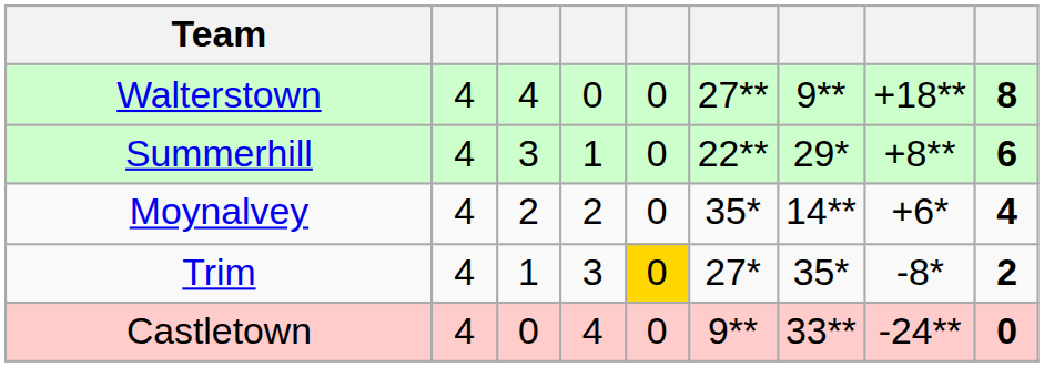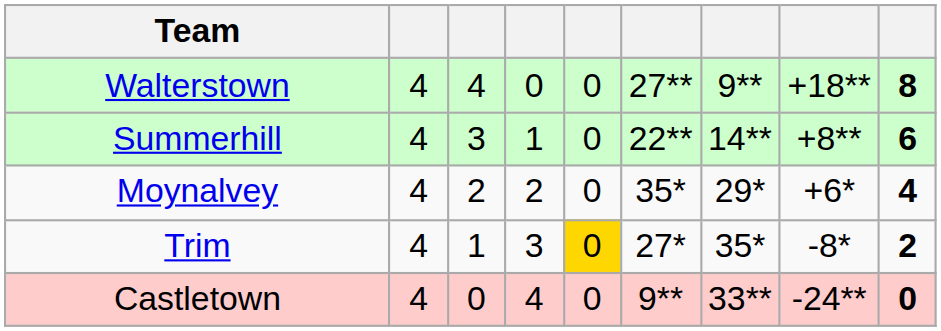 <table class="wikitable" style="text-align:center">
 <tr>
 <th style="width:175px;">Team</th>
 <th width="20"></th>
 <th width="20"></th>
 <th width="20"></th>
 <th width="20"></th>
 <th width="20"></th>
 <th width="20"></th>
 <th width="20"></th>
 <th width="20"></th>
 </tr>
 <tr style="background:#cfc;">
 <td><a href='#'>Walterstown</a></td>
 <td>4</td>
 <td>4</td>
 <td>0</td>
 <td>0</td>
 <td>27**</td>
 <td>9**</td>
 <td>+18**</td>
 <td><strong>8</strong></td>
 </tr>
 <tr style="background:#cfc;">
 <td><a href='#'>Summerhill</a></td>
 <td>4</td>
 <td>3</td>
 <td>1</td>
 <td>0</td>
 <td>22**</td>
-<td>29*</td>
+<td>14**</td>
 <td>+8**</td>
 <td><strong>6</strong></td>
 </tr>
 <tr>
 <td><a href='#'>Moynalvey</a></td>
 <td>4</td>
 <td>2</td>
 <td>2</td>
 <td>0</td>
 <td>35*</td>
-<td>14**</td>
+<td>29*</td>
 <td>+6*</td>
 <td><strong>4</strong></td>
 </tr>
 <tr>
 <td><a href='#'>Trim</a></td>
 <td>4</td>
 <td>1</td>
 <td>3</td>
 <td style="background: gold;">0</td>
 <td>27*</td>
 <td>35*</td>
 <td>-8*</td>
 <td><strong>2</strong></td>
 </tr>
 <tr style="background:#fcc;">
 <td>Castletown</td>
 <td>4</td>
 <td>0</td>
 <td>4</td>
 <td>0</td>
 <td>9**</td>
 <td>33**</td>
 <td>-24**</td>
 <td><strong>0</strong></td>
 </tr>
 </table>
